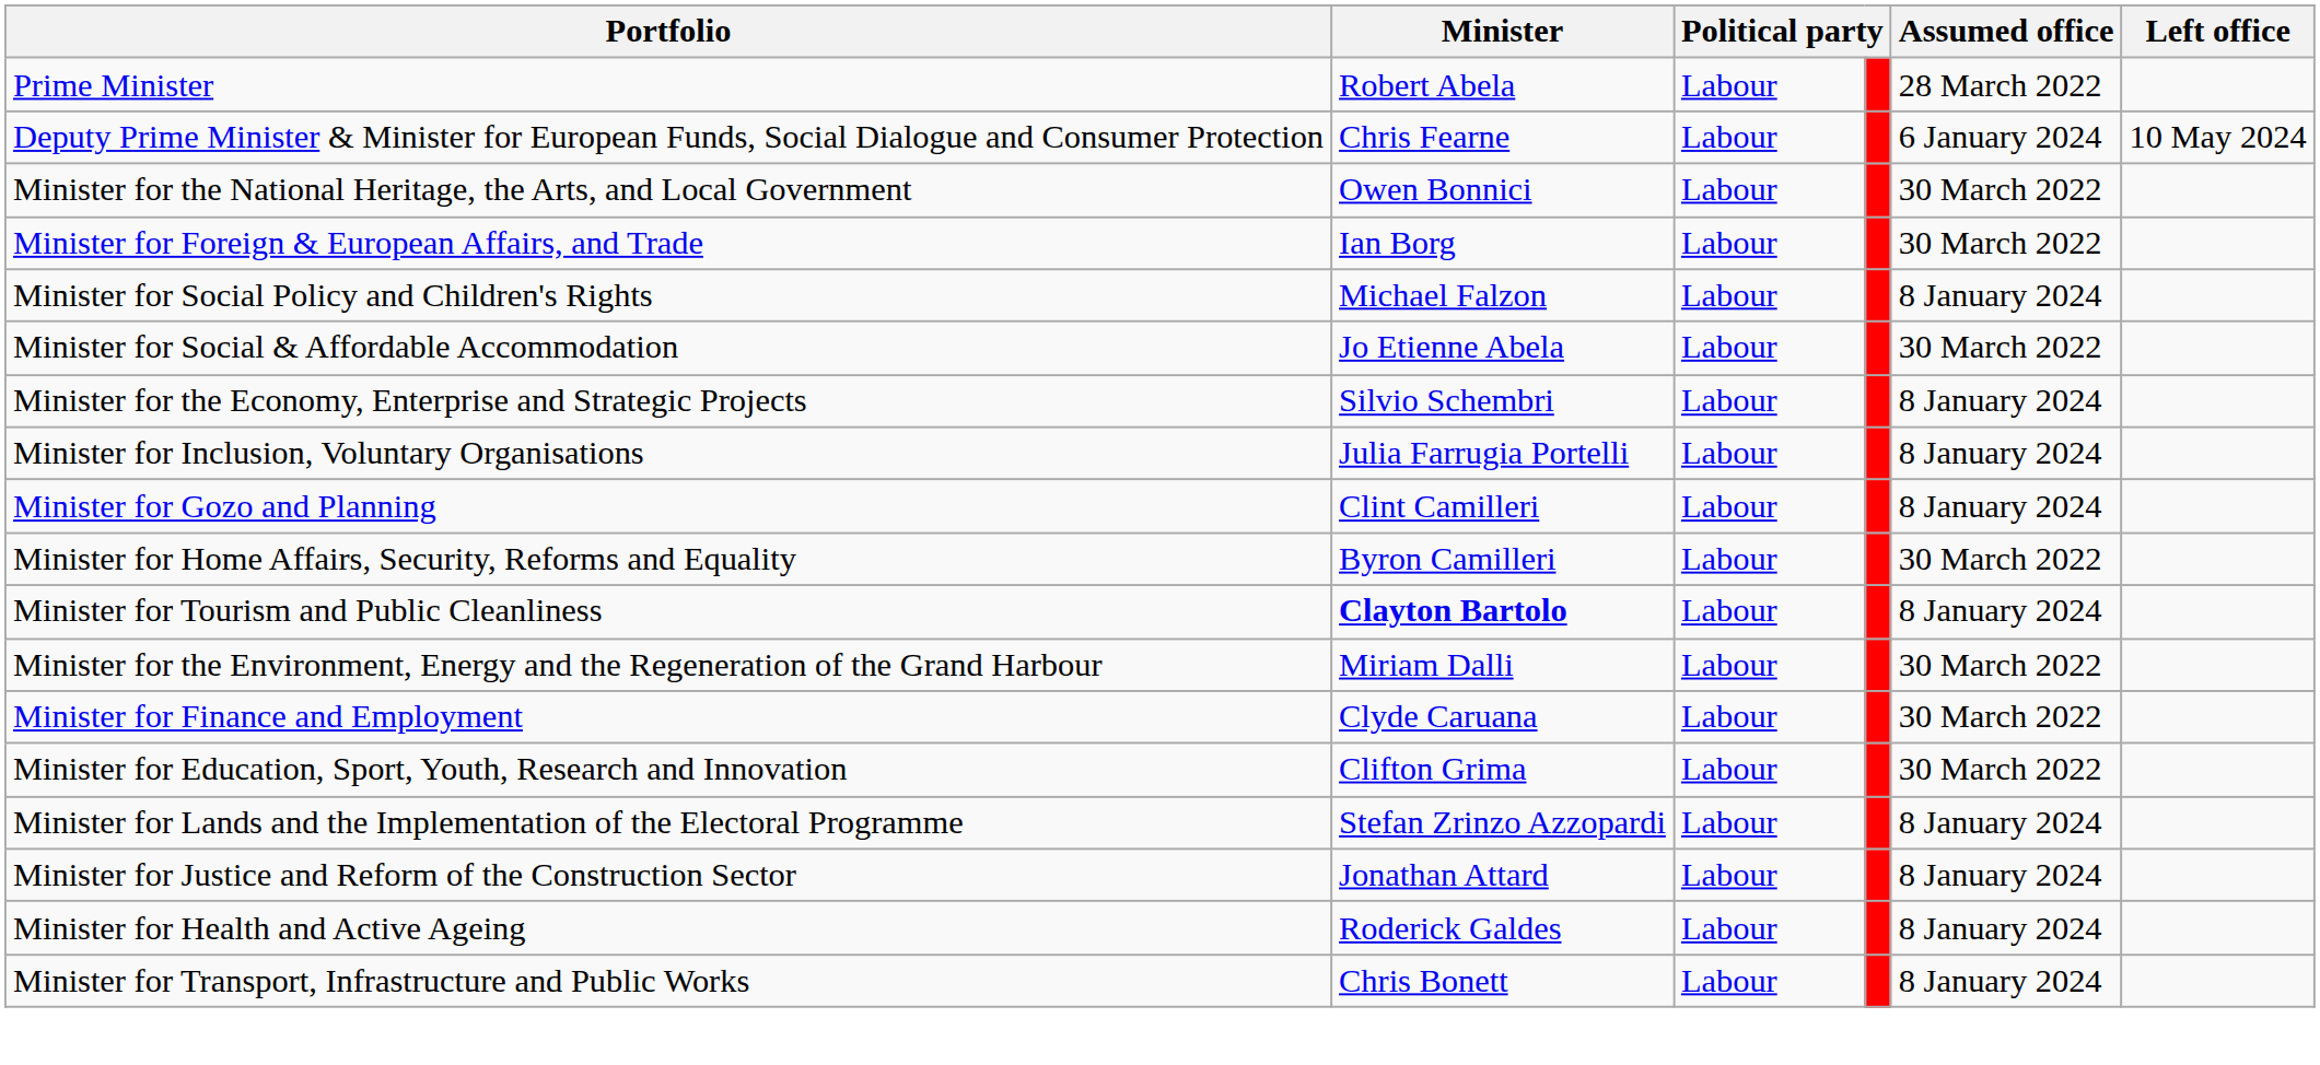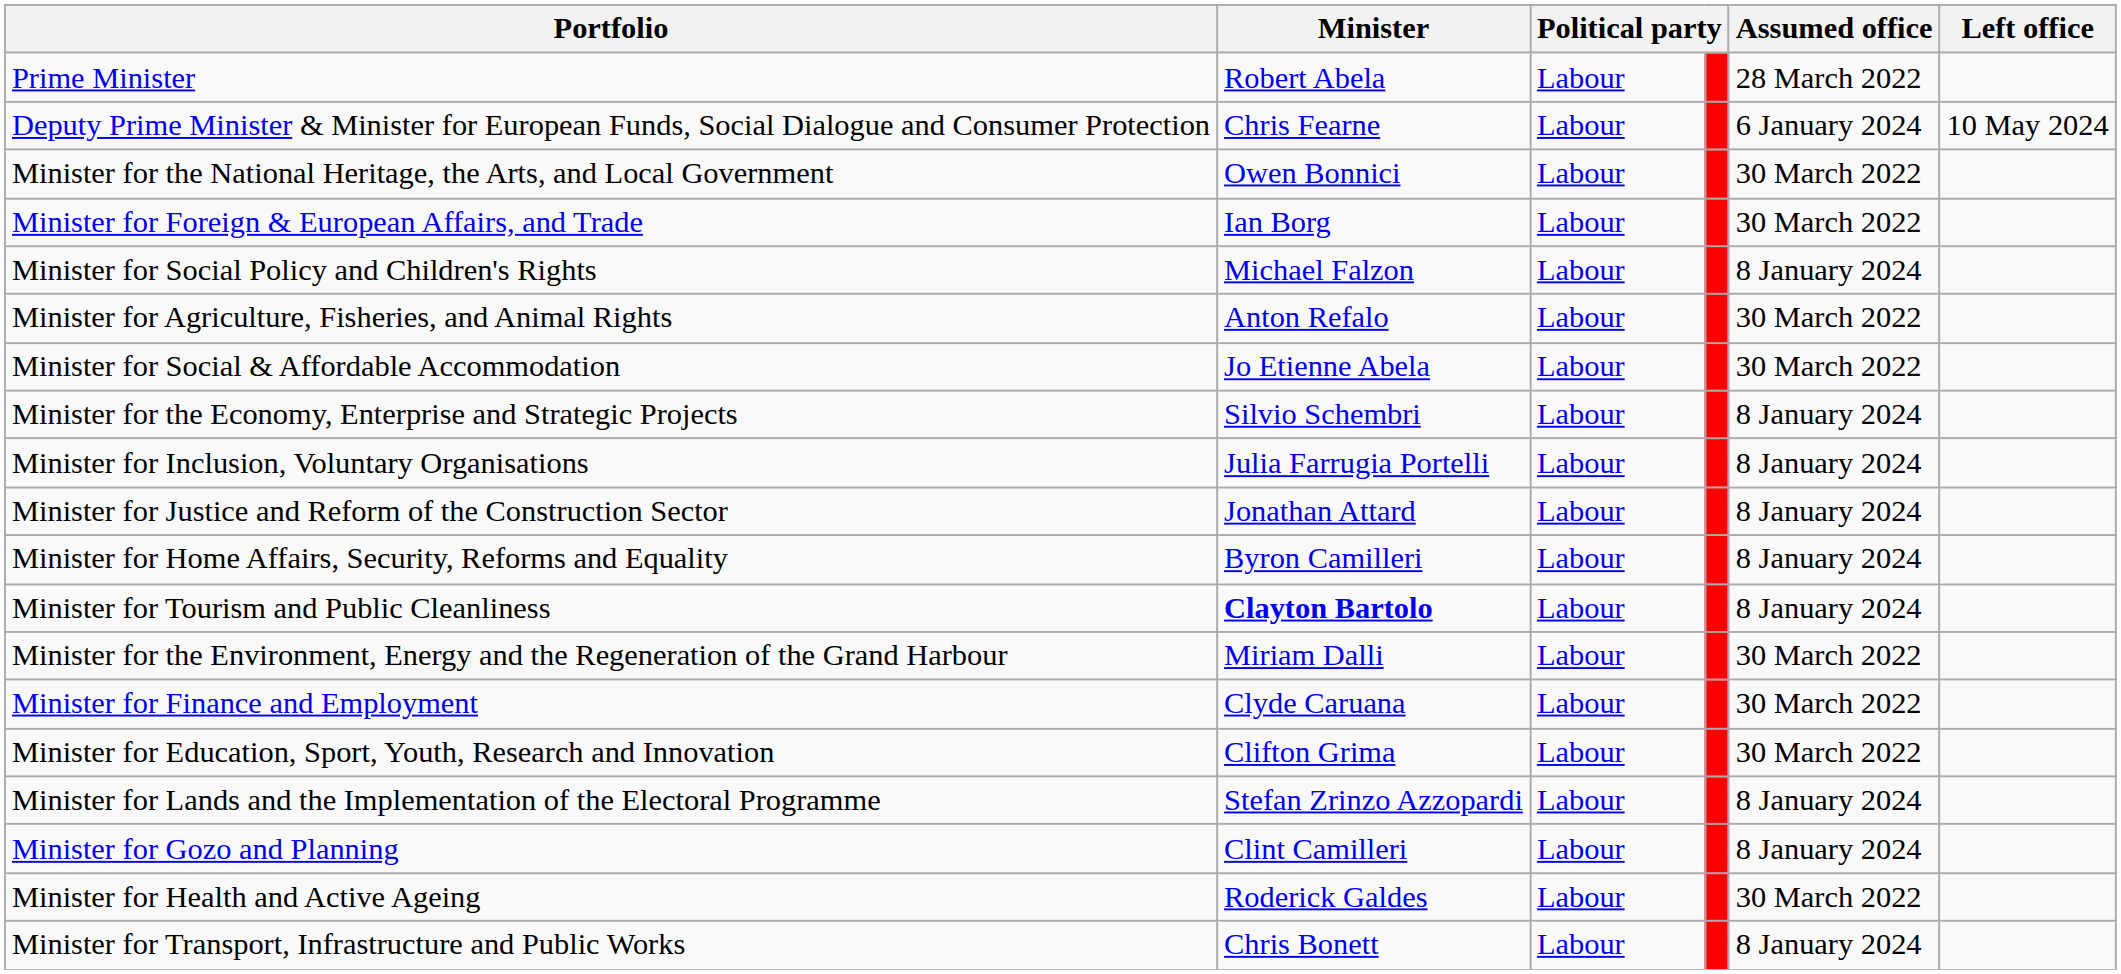 <table class="wikitable">
 <tr>
 <th>Portfolio </th>
 <th>Minister</th>
 <th Colspan="2">Political party</th>
 <th>Assumed office</th>
 <th>Left office</th>
 </tr>
 <tr>
 <td><a href='#'>Prime Minister</a><br></td>
 <td><a href='#'>Robert Abela</a></td>
 <td><a href='#'>Labour</a></td>
 <td style="background:#FF0000;"></td>
 <td>28 March 2022</td>
 <td></td>
 </tr>
 <tr>
 <td><a href='#'>Deputy Prime Minister</a> & Minister for European Funds, Social Dialogue and Consumer Protection<br></td>
 <td><a href='#'>Chris Fearne</a></td>
 <td><a href='#'>Labour</a></td>
 <td style="background:#FF0000;"></td>
 <td>6 January 2024</td>
 <td>10 May 2024</td>
 </tr>
 <tr>
 <td>Minister for the National Heritage, the Arts, and Local Government<br></td>
 <td><a href='#'>Owen Bonnici</a></td>
 <td><a href='#'>Labour</a></td>
 <td style="background:#FF0000;"></td>
 <td>30 March 2022</td>
 <td></td>
 </tr>
 <tr>
 <td><a href='#'>Minister for Foreign & European Affairs, and Trade</a><br></td>
 <td><a href='#'>Ian Borg</a></td>
 <td><a href='#'>Labour</a></td>
 <td style="background:#FF0000;"></td>
 <td>30 March 2022</td>
 <td></td>
 </tr>
 <tr>
 <td>Minister for Social Policy and Children's Rights<br></td>
 <td><a href='#'>Michael Falzon</a></td>
 <td><a href='#'>Labour</a></td>
 <td style="background:#FF0000;"></td>
 <td>8 January 2024</td>
 <td></td>
 </tr>
 <tr>
+<td>Minister for Agriculture, Fisheries, and Animal Rights<br></td>
+<td><a href='#'>Anton Refalo</a></td>
+<td><a href='#'>Labour</a></td>
+<td style="background:#FF0000;"></td>
+<td>30 March 2022</td>
+<td></td>
+</tr>
+<tr>
 <td>Minister for Social & Affordable Accommodation<br></td>
 <td><a href='#'>Jo Etienne Abela</a></td>
 <td><a href='#'>Labour</a></td>
 <td style="background:#FF0000;"></td>
 <td>30 March 2022</td>
 <td></td>
 </tr>
 <tr>
 <td>Minister for the Economy, Enterprise and Strategic Projects<br></td>
 <td><a href='#'>Silvio Schembri</a></td>
 <td><a href='#'>Labour</a></td>
 <td style="background:#FF0000;"></td>
 <td>8 January 2024</td>
 <td></td>
 </tr>
 <tr>
 <td>Minister for Inclusion, Voluntary Organisations<br></td>
 <td><a href='#'>Julia Farrugia Portelli</a></td>
 <td><a href='#'>Labour</a></td>
 <td style="background:#FF0000;"></td>
 <td>8 January 2024</td>
 <td></td>
 </tr>
 <tr>
-<td><a href='#'>Minister for Gozo and Planning</a><br></td>
-<td><a href='#'>Clint Camilleri</a></td>
+<td>Minister for Justice and Reform of the Construction Sector<br></td>
+<td><a href='#'>Jonathan Attard</a></td>
 <td><a href='#'>Labour</a></td>
 <td style="background:#FF0000;"></td>
 <td>8 January 2024</td>
 <td></td>
 </tr>
 <tr>
 <td>Minister for Home Affairs, Security, Reforms and Equality<br></td>
 <td><a href='#'>Byron Camilleri</a></td>
 <td><a href='#'>Labour</a></td>
 <td style="background:#FF0000;"></td>
-<td>30 March 2022</td>
+<td>8 January 2024</td>
 <td></td>
 </tr>
 <tr>
 <td>Minister for Tourism and Public Cleanliness<br></td>
 <td><strong><a href='#'>Clayton Bartolo</a></strong></td>
 <td><a href='#'>Labour</a></td>
 <td style="background:#FF0000;"></td>
 <td>8 January 2024</td>
 <td></td>
 </tr>
 <tr>
 <td>Minister for the Environment, Energy and the Regeneration of the Grand Harbour<br></td>
 <td><a href='#'>Miriam Dalli</a></td>
 <td><a href='#'>Labour</a></td>
 <td style="background:#FF0000;"></td>
 <td>30 March 2022</td>
 <td></td>
 </tr>
 <tr>
 <td><a href='#'>Minister for Finance and Employment</a><br></td>
 <td><a href='#'>Clyde Caruana</a></td>
 <td><a href='#'>Labour</a></td>
 <td style="background:#FF0000;"></td>
 <td>30 March 2022</td>
 <td></td>
 </tr>
 <tr>
 <td>Minister for Education, Sport, Youth, Research and Innovation<br></td>
 <td><a href='#'>Clifton Grima</a></td>
 <td><a href='#'>Labour</a></td>
 <td style="background:#FF0000;"></td>
 <td>30 March 2022</td>
 <td></td>
 </tr>
 <tr>
 <td>Minister for Lands and the Implementation of the Electoral Programme<br></td>
 <td><a href='#'>Stefan Zrinzo Azzopardi</a></td>
 <td><a href='#'>Labour</a></td>
 <td style="background:#FF0000;"></td>
 <td>8 January 2024</td>
 <td></td>
 </tr>
 <tr>
-<td>Minister for Justice and Reform of the Construction Sector<br></td>
-<td><a href='#'>Jonathan Attard</a></td>
+<td><a href='#'>Minister for Gozo and Planning</a><br></td>
+<td><a href='#'>Clint Camilleri</a></td>
 <td><a href='#'>Labour</a></td>
 <td style="background:#FF0000;"></td>
 <td>8 January 2024</td>
 <td></td>
 </tr>
 <tr>
 <td>Minister for Health and Active Ageing<br></td>
 <td><a href='#'>Roderick Galdes</a></td>
 <td><a href='#'>Labour</a></td>
 <td style="background:#FF0000;"></td>
-<td>8 January 2024</td>
+<td>30 March 2022</td>
 <td></td>
 </tr>
 <tr>
 <td>Minister for Transport, Infrastructure and Public Works<br></td>
 <td><a href='#'>Chris Bonett</a></td>
 <td><a href='#'>Labour</a></td>
 <td style="background:#FF0000;"></td>
 <td>8 January 2024</td>
 <td></td>
 </tr>
 </table>
